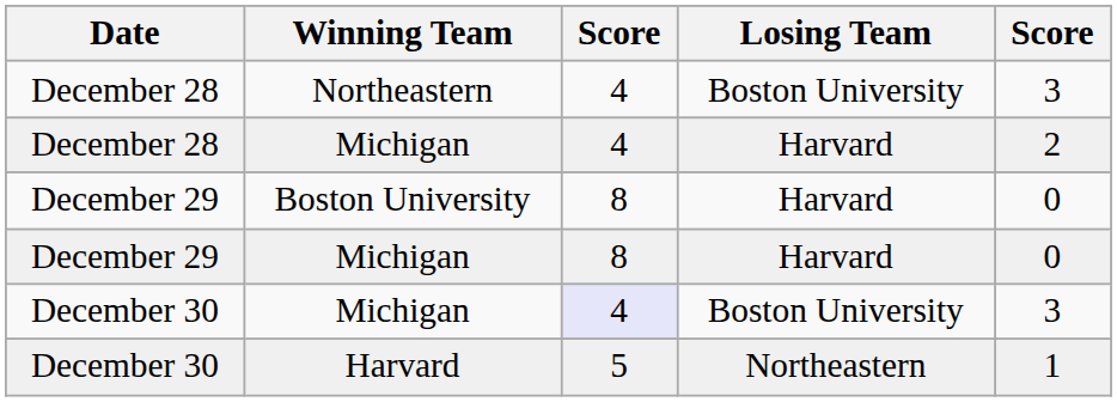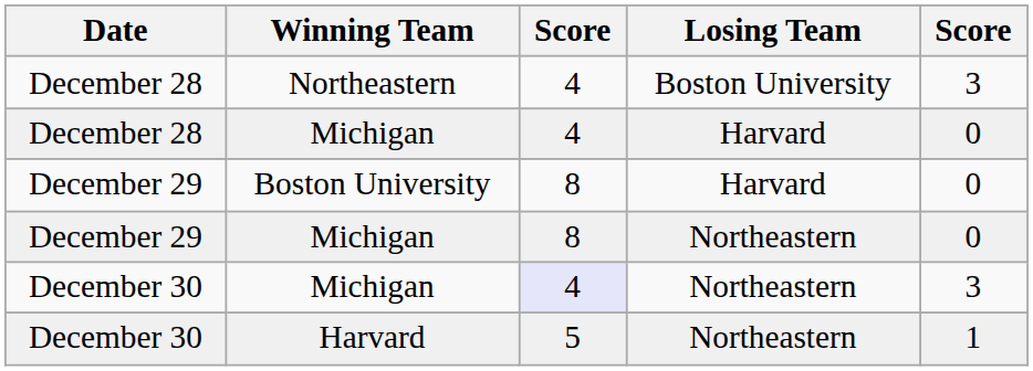 <table class="wikitable sortable" style="text-align:center" cellpadding=2 cellspacing=2 width =40%>
 <tr>
 <th>Date</th>
 <th>Winning Team</th>
 <th>Score</th>
 <th>Losing Team</th>
 <th>Score</th>
 </tr>
 <tr>
 <td>December 28</td>
 <td>Northeastern</td>
 <td>4</td>
 <td>Boston University</td>
 <td>3</td>
 </tr>
 <tr bgcolor=f0f0f0>
 <td>December 28</td>
 <td>Michigan</td>
 <td>4</td>
 <td>Harvard</td>
-<td>2</td>
+<td>0</td>
 </tr>
 <tr>
 <td>December 29</td>
 <td>Boston University</td>
 <td>8</td>
 <td>Harvard</td>
 <td>0</td>
 </tr>
 <tr bgcolor=f0f0f0>
 <td>December 29</td>
 <td>Michigan</td>
 <td>8</td>
-<td>Harvard</td>
+<td>Northeastern</td>
 <td>0</td>
 </tr>
 <tr>
 <td>December 30</td>
 <td>Michigan</td>
 <td style="background: lavender;">4</td>
-<td>Boston University</td>
+<td>Northeastern</td>
 <td>3</td>
 </tr>
 <tr bgcolor=f0f0f0>
 <td>December 30</td>
 <td>Harvard</td>
 <td>5</td>
 <td>Northeastern</td>
 <td>1</td>
 </tr>
 </table>
